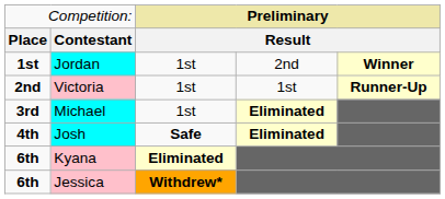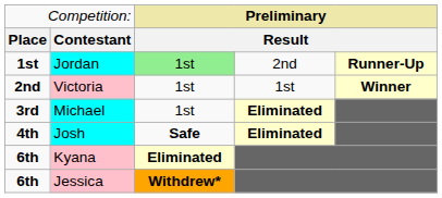 <table class="wikitable">
 <tr>
 <td width=30% colspan="2" align="right"><em>Competition:</em></td>
 <td colspan="11" bgcolor="palegoldenrod" align="Center"><strong>Preliminary</strong></td>
 </tr>
 <tr>
 <th>Place</th>
 <th>Contestant</th>
 <th colspan="14" align="center">Result</th>
 </tr>
 <tr>
 <td align="center"><strong>1st</strong></td>
 <td bgcolor="cyan">Jordan</td>
-<td align="center">1st</td>
+<td align="center" style="background: lightgreen;">1st</td>
 <td align="center">2nd</td>
-<td bgcolor="FFFFCC" align="center"><strong>Winner</strong></td>
+<td bgcolor="FFFFCC" align="center"><strong>Runner-Up</strong></td>
 </tr>
 <tr>
 <td align="center"><strong>2nd</strong></td>
 <td bgcolor="pink">Victoria</td>
 <td align="center">1st</td>
 <td align="center">1st</td>
-<td bgcolor="FFFFCC" align="center"><strong>Runner-Up</strong></td>
+<td bgcolor="FFFFCC" align="center"><strong>Winner</strong></td>
 </tr>
 <tr>
 <td align="center"><strong>3rd</strong></td>
 <td bgcolor="cyan">Michael</td>
 <td align="center">1st</td>
 <td bgcolor="FFFFCC" align="center"><strong>Eliminated</strong></td>
 <td colspan="1" bgcolor="666666"></td>
 </tr>
 <tr>
 <td align="center"><strong>4th</strong></td>
 <td bgcolor="cyan">Josh</td>
 <td align="center"><strong>Safe</strong></td>
 <td bgcolor="FFFFCC" align="center"><strong>Eliminated</strong></td>
 <td colspan="1" bgcolor="666666"></td>
 </tr>
 <tr>
 <td align="center"><strong>6th</strong></td>
 <td bgcolor="pink">Kyana</td>
 <td bgcolor="FFFFCC" align="center"><strong>Eliminated</strong></td>
 <td colspan="2" bgcolor="666666"></td>
 </tr>
 <tr>
 <td align="center"><strong>6th</strong></td>
 <td bgcolor="pink">Jessica</td>
 <td bgcolor="orange" align="center"><strong>Withdrew*</strong></td>
 <td colspan="2" bgcolor="666666"></td>
 </tr>
 </table>
